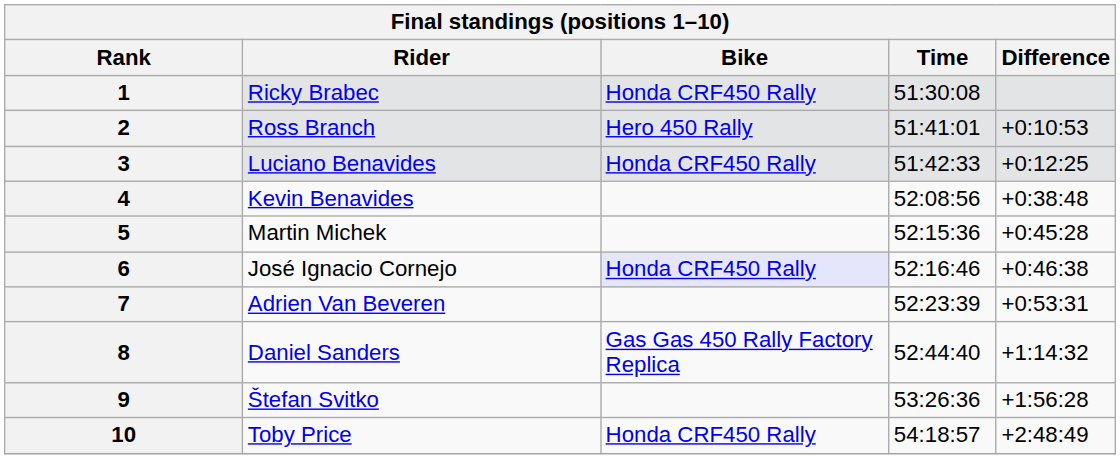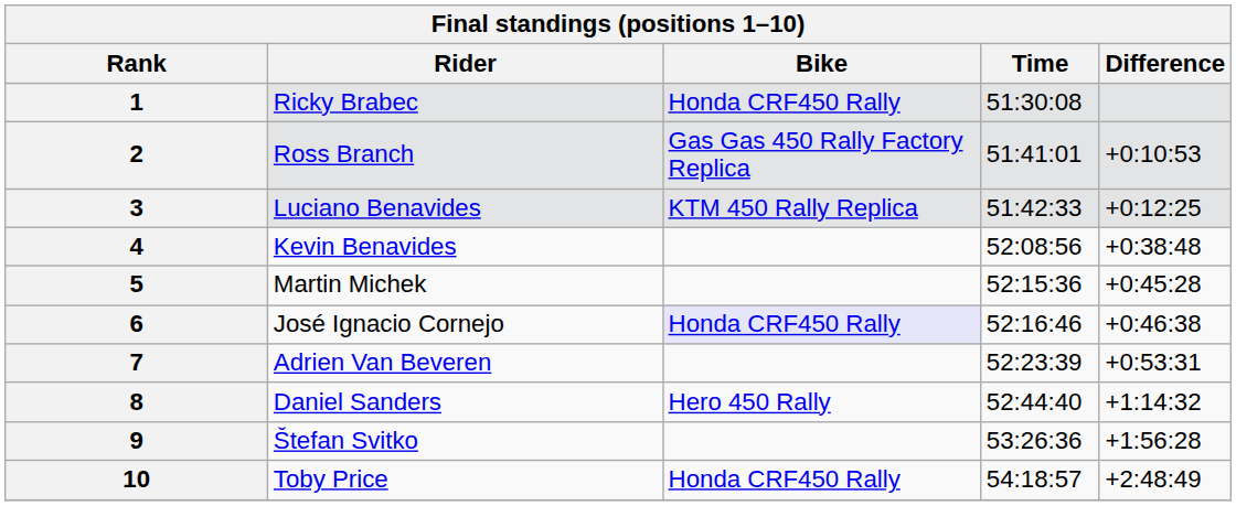 <table class="wikitable" style="width:50em;margin-bottom:0;">
 <tr>
 <th colspan=5>Final standings (positions 1–10)</th>
 </tr>
 <tr>
 <th>Rank</th>
 <th style="width:250px;">Rider</th>
 <th style="width:200px;">Bike</th>
 <th style="width:70px;">Time</th>
 <th style="width:70px;">Difference</th>
 </tr>
 <tr style="background:#e3e4e5;">
 <th>1</th>
 <td> <a href='#'>Ricky Brabec</a></td>
 <td><a href='#'>Honda CRF450 Rally</a></td>
 <td>51:30:08</td>
 <td></td>
 </tr>
 <tr style="background:#e3e4e5;">
 <th>2</th>
 <td> <a href='#'>Ross Branch</a></td>
-<td><a href='#'>Hero 450 Rally</a></td>
+<td><a href='#'>Gas Gas 450 Rally Factory Replica</a></td>
 <td>51:41:01</td>
 <td>+0:10:53</td>
 </tr>
 <tr style="background:#e3e4e5;">
 <th>3</th>
 <td> <a href='#'>Luciano Benavides</a></td>
-<td><a href='#'>Honda CRF450 Rally</a></td>
+<td><a href='#'>KTM 450 Rally Replica</a></td>
 <td>51:42:33</td>
 <td>+0:12:25</td>
 </tr>
 <tr>
 <th>4</th>
 <td> <a href='#'>Kevin Benavides</a></td>
 <td></td>
 <td>52:08:56</td>
 <td>+0:38:48</td>
 </tr>
 <tr>
 <th>5</th>
 <td> Martin Michek</td>
 <td></td>
 <td>52:15:36</td>
 <td>+0:45:28</td>
 </tr>
 <tr>
 <th>6</th>
 <td> José Ignacio Cornejo</td>
 <td style="background: lavender;"><a href='#'>Honda CRF450 Rally</a></td>
 <td>52:16:46</td>
 <td>+0:46:38</td>
 </tr>
 <tr>
 <th>7</th>
 <td> <a href='#'>Adrien Van Beveren</a></td>
 <td></td>
 <td>52:23:39</td>
 <td>+0:53:31</td>
 </tr>
 <tr>
 <th>8</th>
 <td> <a href='#'>Daniel Sanders</a></td>
-<td><a href='#'>Gas Gas 450 Rally Factory Replica</a></td>
+<td><a href='#'>Hero 450 Rally</a></td>
 <td>52:44:40</td>
 <td>+1:14:32</td>
 </tr>
 <tr>
 <th>9</th>
 <td> <a href='#'>Štefan Svitko</a></td>
 <td></td>
 <td>53:26:36</td>
 <td>+1:56:28</td>
 </tr>
 <tr>
 <th>10</th>
 <td> <a href='#'>Toby Price</a></td>
 <td><a href='#'>Honda CRF450 Rally</a></td>
 <td>54:18:57</td>
 <td>+2:48:49</td>
 </tr>
 <tr>
 </tr>
 </table>
